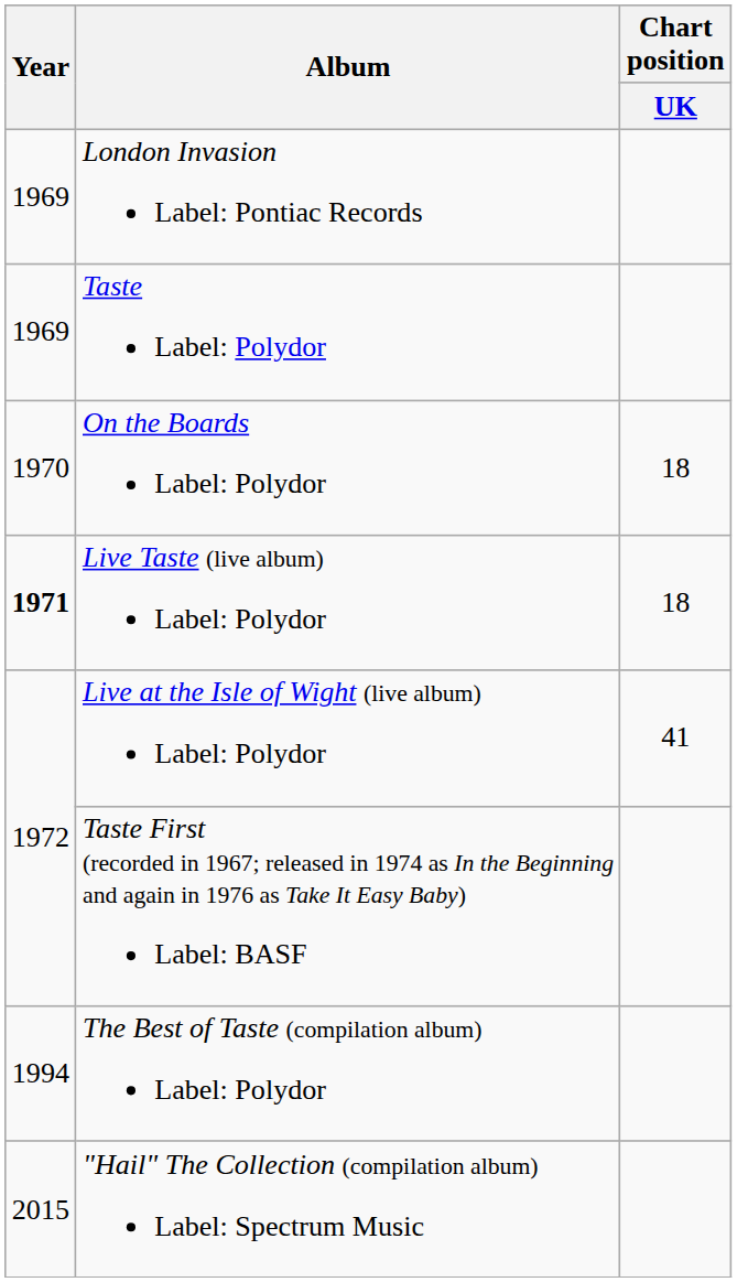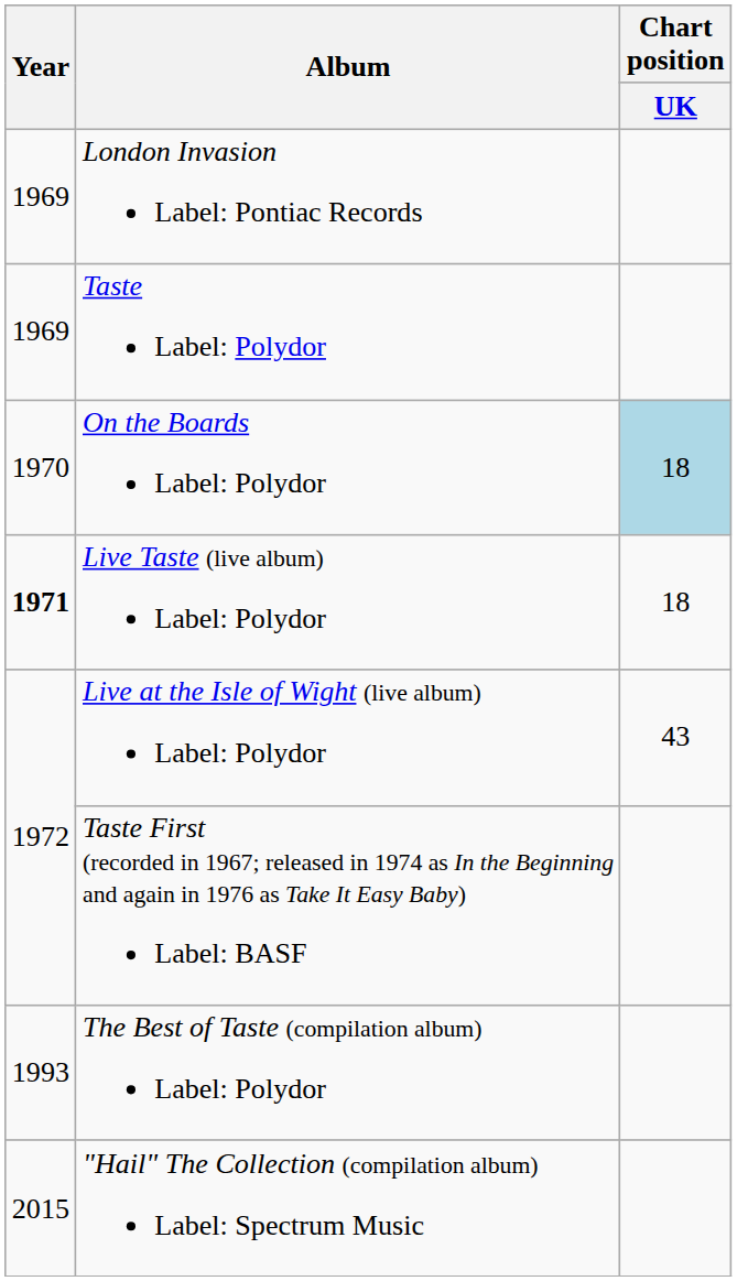 <table class="wikitable">
 <tr>
 <th rowspan="2">Year</th>
 <th rowspan="2">Album</th>
 <th colspan="3">Chart<br>position</th>
 </tr>
 <tr>
 <th><a href='#'>UK</a></th>
 </tr>
 <tr>
 <td>1969</td>
 <td><em>London Invasion</em><br><ul><li>Label: Pontiac Records</li></ul></td>
 <td align="center"></td>
 </tr>
 <tr>
 <td>1969</td>
 <td><em><a href='#'>Taste</a></em><br><ul><li>Label: <a href='#'>Polydor</a></li></ul></td>
 <td align="center"></td>
 </tr>
 <tr>
 <td>1970</td>
 <td><em><a href='#'>On the Boards</a></em><br><ul><li>Label: Polydor</li></ul></td>
-<td align="center">18</td>
+<td align="center" style="background: lightblue;">18</td>
 </tr>
 <tr>
 <td><strong>1971</strong></td>
 <td><em><a href='#'>Live Taste</a></em> <small>(live album)</small><br><ul><li>Label: Polydor</li></ul></td>
 <td align="center">18</td>
 </tr>
 <tr>
 <td rowspan="2">1972</td>
 <td><em><a href='#'>Live at the Isle of Wight</a></em> <small>(live album)</small><br><ul><li>Label: Polydor</li></ul></td>
-<td align="center">41</td>
+<td align="center">43</td>
 </tr>
 <tr>
 <td><em>Taste First</em> <br><small>(recorded in 1967; released in 1974 as <em>In the Beginning</em> <br>and again in 1976 as <em>Take It Easy Baby</em>)</small><br><ul><li>Label: BASF</li></ul></td>
 <td align="center"></td>
 </tr>
 <tr>
-<td>1994</td>
+<td>1993</td>
 <td><em>The Best of Taste</em> <small>(compilation album)</small><br><ul><li>Label: Polydor</li></ul></td>
 <td align="center"></td>
 </tr>
 <tr>
 <td>2015</td>
 <td><em>"Hail" The Collection</em> <small>(compilation album)</small><br><ul><li>Label: Spectrum Music</li></ul></td>
 <td align="center"></td>
 </tr>
 <tr>
 </tr>
 </table>
